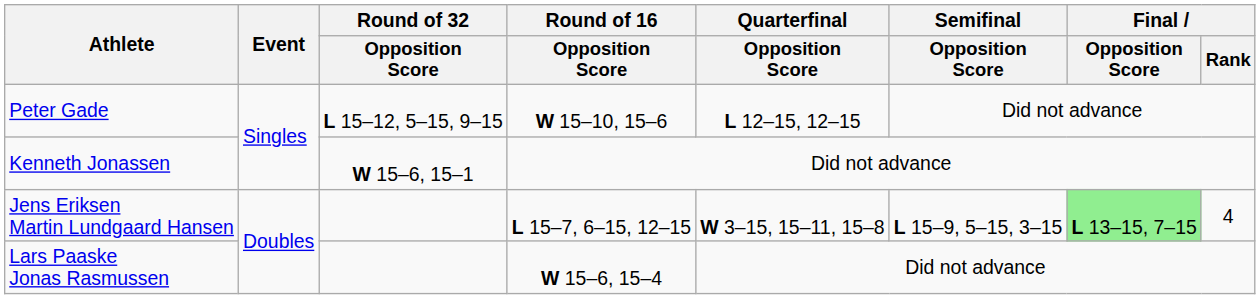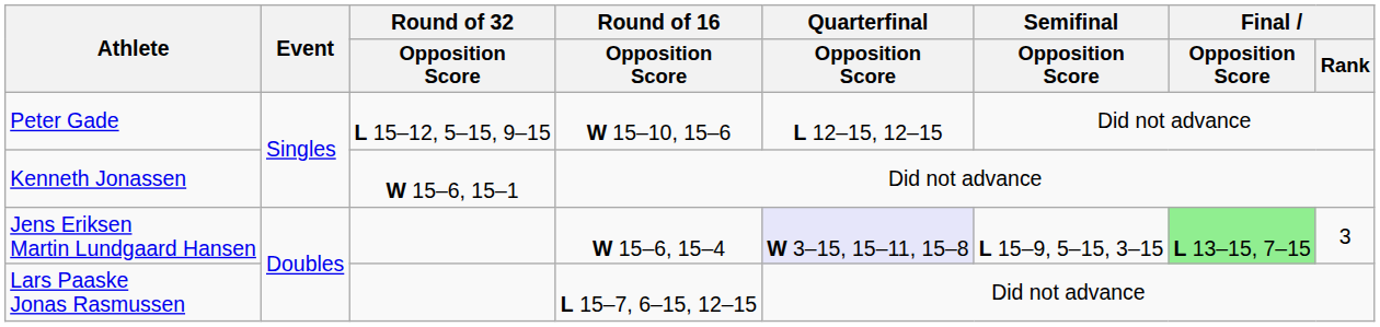 <table class=wikitable style="font-size:90%">
 <tr>
 <th rowspan="2">Athlete</th>
 <th rowspan="2">Event</th>
 <th>Round of 32</th>
 <th>Round of 16</th>
 <th>Quarterfinal</th>
 <th>Semifinal</th>
 <th colspan=2>Final / </th>
 </tr>
 <tr style="font-size:95%">
 <th>Opposition<br>Score</th>
 <th>Opposition<br>Score</th>
 <th>Opposition<br>Score</th>
 <th>Opposition<br>Score</th>
 <th>Opposition<br>Score</th>
 <th>Rank</th>
 </tr>
 <tr align=center>
 <td align=left><a href='#'>Peter Gade</a></td>
 <td align=left rowspan=2><a href='#'>Singles</a></td>
 <td><br><strong>L</strong> 15–12, 5–15, 9–15</td>
 <td><br><strong>W</strong> 15–10, 15–6</td>
 <td><br><strong>L</strong> 12–15, 12–15</td>
 <td colspan=3>Did not advance</td>
 </tr>
 <tr align=center>
 <td align=left><a href='#'>Kenneth Jonassen</a></td>
 <td><br><strong>W</strong> 15–6, 15–1</td>
 <td colspan=5>Did not advance</td>
 </tr>
 <tr align=center>
 <td align=left><a href='#'>Jens Eriksen</a><br><a href='#'>Martin Lundgaard Hansen</a></td>
 <td align=left rowspan=2><a href='#'>Doubles</a></td>
 <td></td>
-<td><br><strong>L</strong> 15–7, 6–15, 12–15</td>
-<td><br><strong>W</strong> 3–15, 15–11, 15–8</td>
+<td><br><strong>W</strong> 15–6, 15–4</td>
+<td style="background: lavender;"><br><strong>W</strong> 3–15, 15–11, 15–8</td>
 <td><br><strong>L</strong> 15–9, 5–15, 3–15</td>
 <td style="background: lightgreen;"><br><strong>L</strong> 13–15, 7–15</td>
-<td>4</td>
+<td>3</td>
 </tr>
 <tr align=center>
 <td align=left><a href='#'>Lars Paaske</a><br><a href='#'>Jonas Rasmussen</a></td>
 <td></td>
-<td><br><strong>W</strong> 15–6, 15–4</td>
+<td><br><strong>L</strong> 15–7, 6–15, 12–15</td>
 <td colspan=4>Did not advance</td>
 </tr>
 </table>
